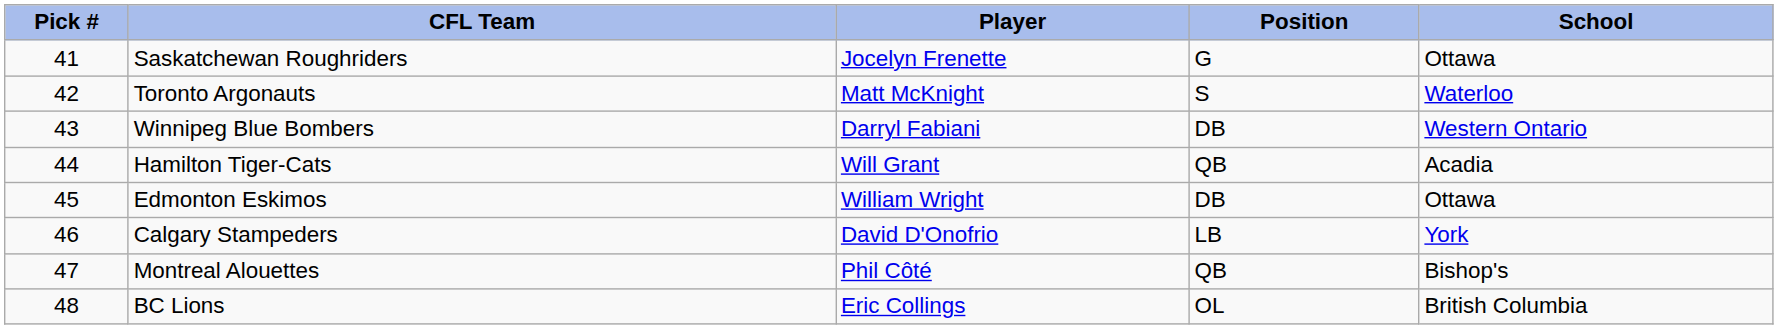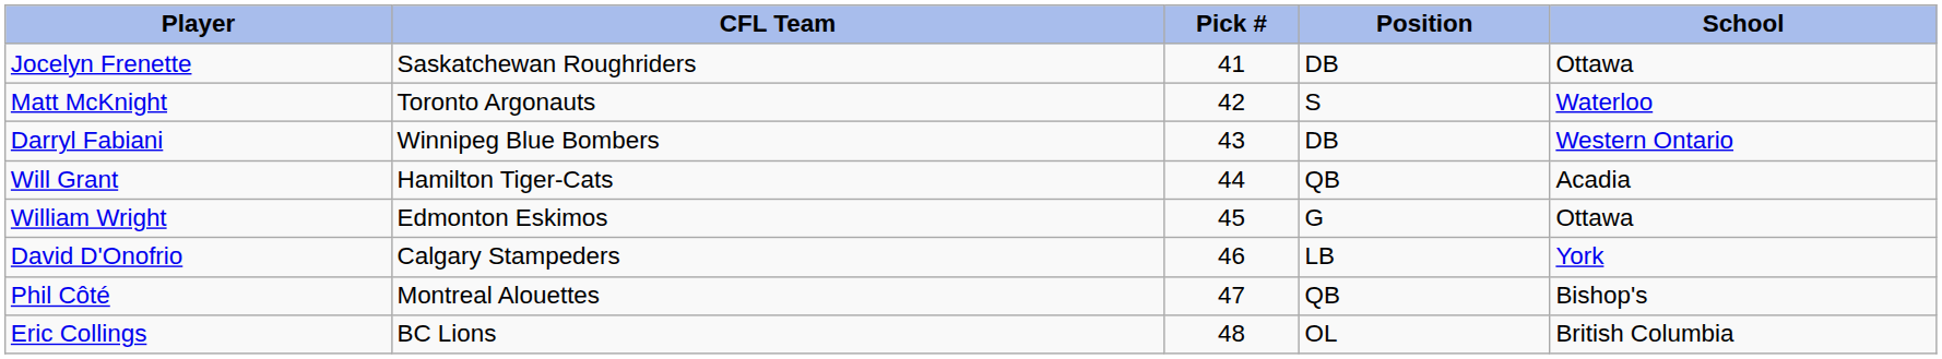 <table class="wikitable" style="width: 100%">
 <tr>
+<th width=20% style="background:#A8BDEC;">Player</th>
+<th width=40% style="background:#A8BDEC;">CFL Team</th>
 <th style="background:#A8BDEC;" width=7%>Pick #</th>
-<th width=40% style="background:#A8BDEC;">CFL Team</th>
-<th width=20% style="background:#A8BDEC;">Player</th>
 <th width=13% style="background:#A8BDEC;">Position</th>
 <th width=20% style="background:#A8BDEC;">School</th>
 </tr>
 <tr>
+<td><a href='#'>Jocelyn Frenette</a></td>
+<td>Saskatchewan Roughriders</td>
 <td align=center>41</td>
-<td>Saskatchewan Roughriders</td>
-<td><a href='#'>Jocelyn Frenette</a></td>
+<td>DB</td>
+<td>Ottawa</td>
+</tr>
+<tr>
+<td><a href='#'>Matt McKnight</a></td>
+<td>Toronto Argonauts</td>
+<td align=center>42</td>
+<td>S</td>
+<td><a href='#'>Waterloo</a></td>
+</tr>
+<tr>
+<td><a href='#'>Darryl Fabiani</a></td>
+<td>Winnipeg Blue Bombers</td>
+<td align=center>43</td>
+<td>DB</td>
+<td><a href='#'>Western Ontario</a></td>
+</tr>
+<tr>
+<td><a href='#'>Will Grant</a></td>
+<td>Hamilton Tiger-Cats</td>
+<td align=center>44</td>
+<td>QB</td>
+<td>Acadia</td>
+</tr>
+<tr>
+<td><a href='#'>William Wright</a></td>
+<td>Edmonton Eskimos</td>
+<td align=center>45</td>
 <td>G</td>
 <td>Ottawa</td>
 </tr>
 <tr>
-<td align=center>42</td>
-<td>Toronto Argonauts</td>
-<td><a href='#'>Matt McKnight</a></td>
-<td>S</td>
-<td><a href='#'>Waterloo</a></td>
-</tr>
-<tr>
-<td align=center>43</td>
-<td>Winnipeg Blue Bombers</td>
-<td><a href='#'>Darryl Fabiani</a></td>
-<td>DB</td>
-<td><a href='#'>Western Ontario</a></td>
-</tr>
-<tr>
-<td align=center>44</td>
-<td>Hamilton Tiger-Cats</td>
-<td><a href='#'>Will Grant</a></td>
-<td>QB</td>
-<td>Acadia</td>
-</tr>
-<tr>
-<td align=center>45</td>
-<td>Edmonton Eskimos</td>
-<td><a href='#'>William Wright</a></td>
-<td>DB</td>
-<td>Ottawa</td>
-</tr>
-<tr>
+<td><a href='#'>David D'Onofrio</a></td>
+<td>Calgary Stampeders</td>
 <td align=center>46</td>
-<td>Calgary Stampeders</td>
-<td><a href='#'>David D'Onofrio</a></td>
 <td>LB</td>
 <td><a href='#'>York</a></td>
 </tr>
 <tr>
+<td><a href='#'>Phil Côté</a></td>
+<td>Montreal Alouettes</td>
 <td align=center>47</td>
-<td>Montreal Alouettes</td>
-<td><a href='#'>Phil Côté</a></td>
 <td>QB</td>
 <td>Bishop's</td>
 </tr>
 <tr>
+<td><a href='#'>Eric Collings</a></td>
+<td>BC Lions</td>
 <td align=center>48</td>
-<td>BC Lions</td>
-<td><a href='#'>Eric Collings</a></td>
 <td>OL</td>
 <td>British Columbia</td>
 </tr>
 </table>
